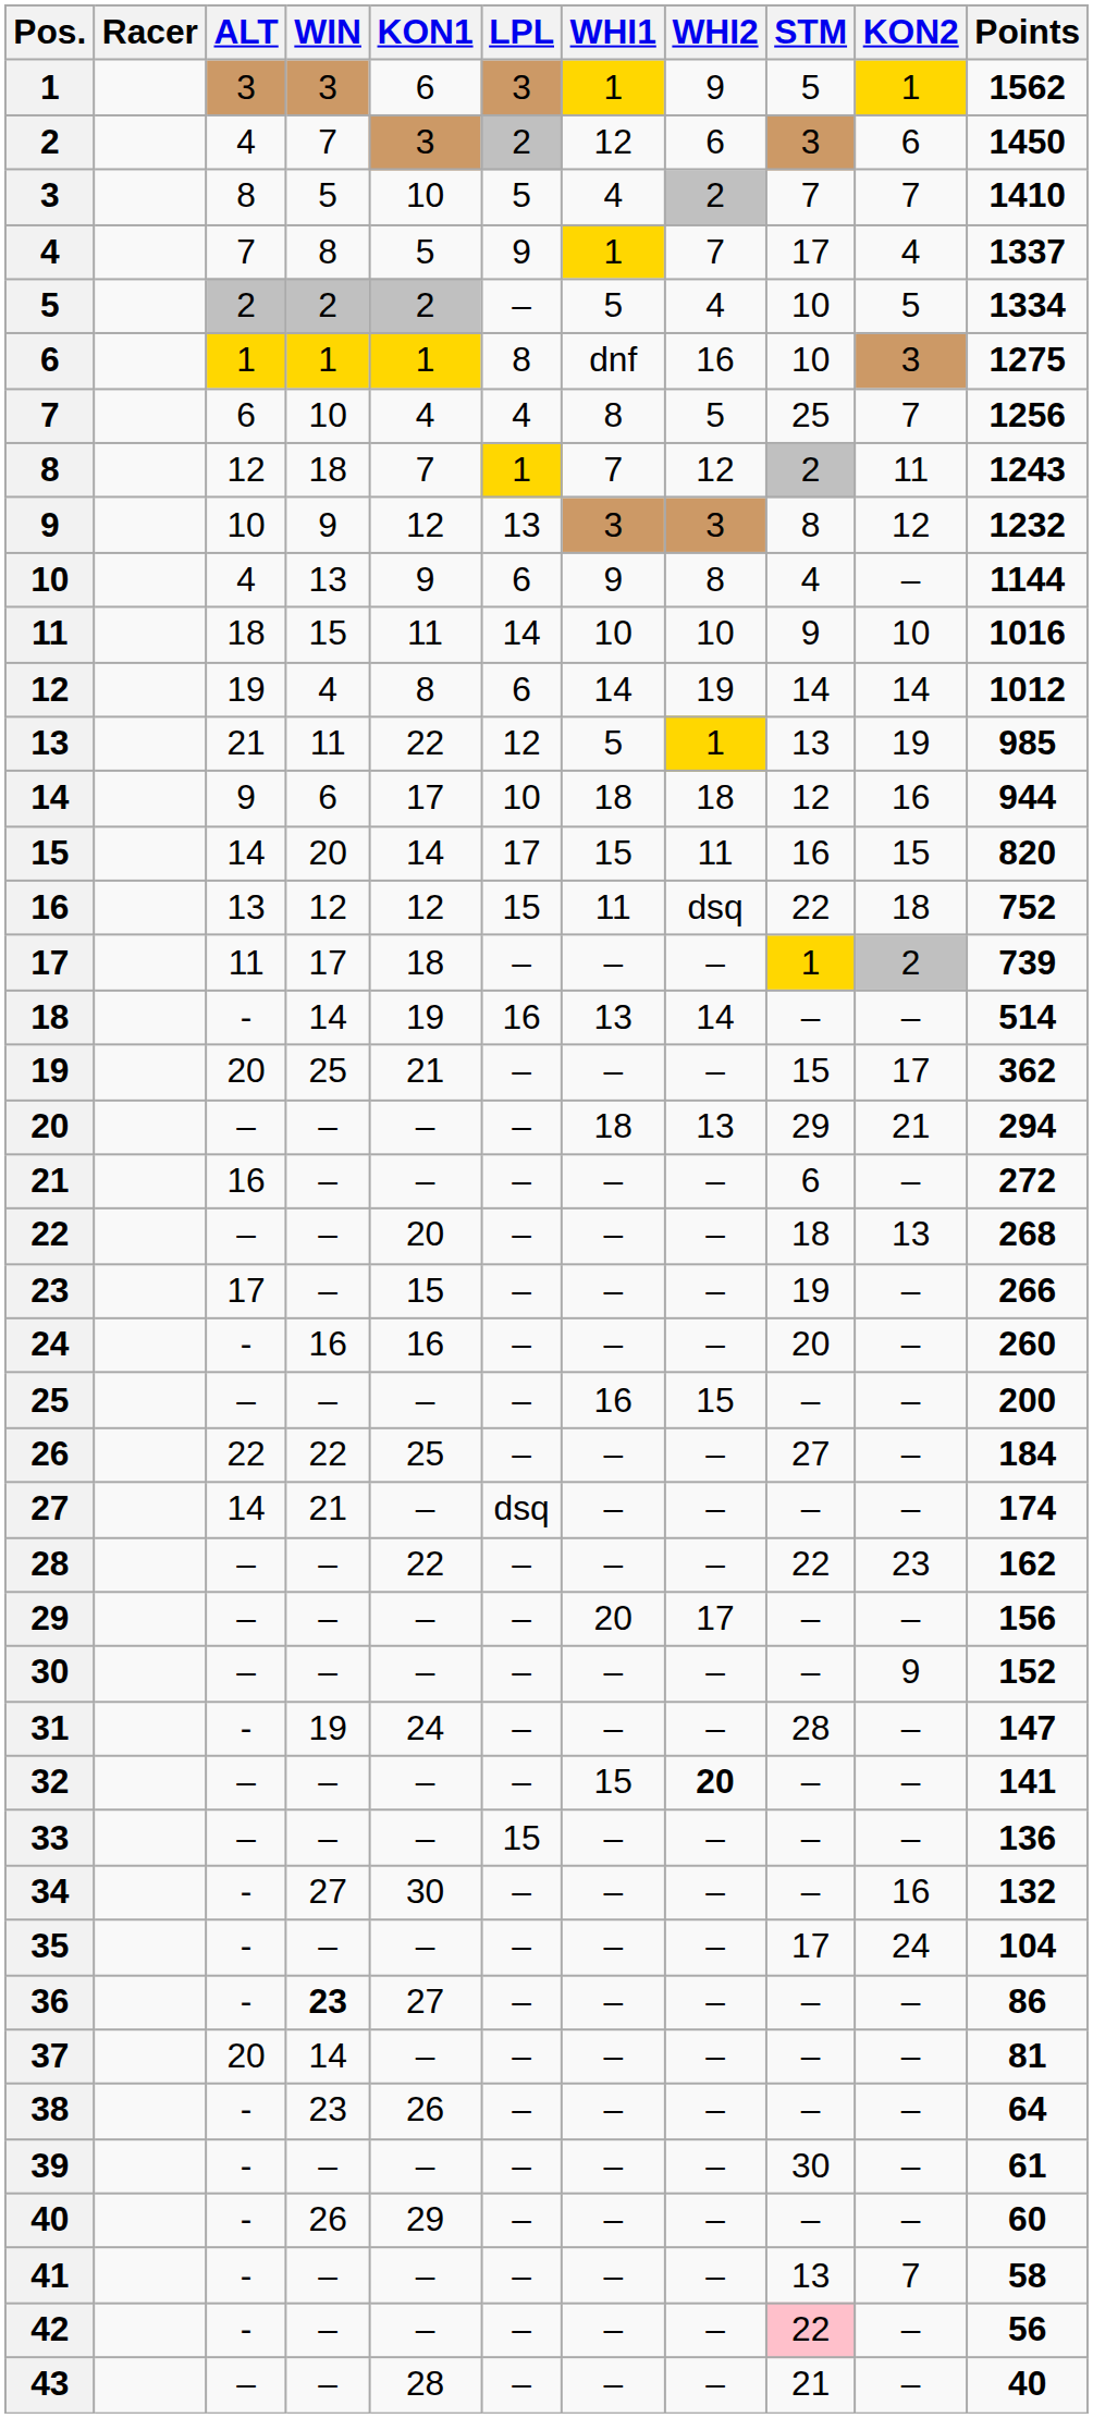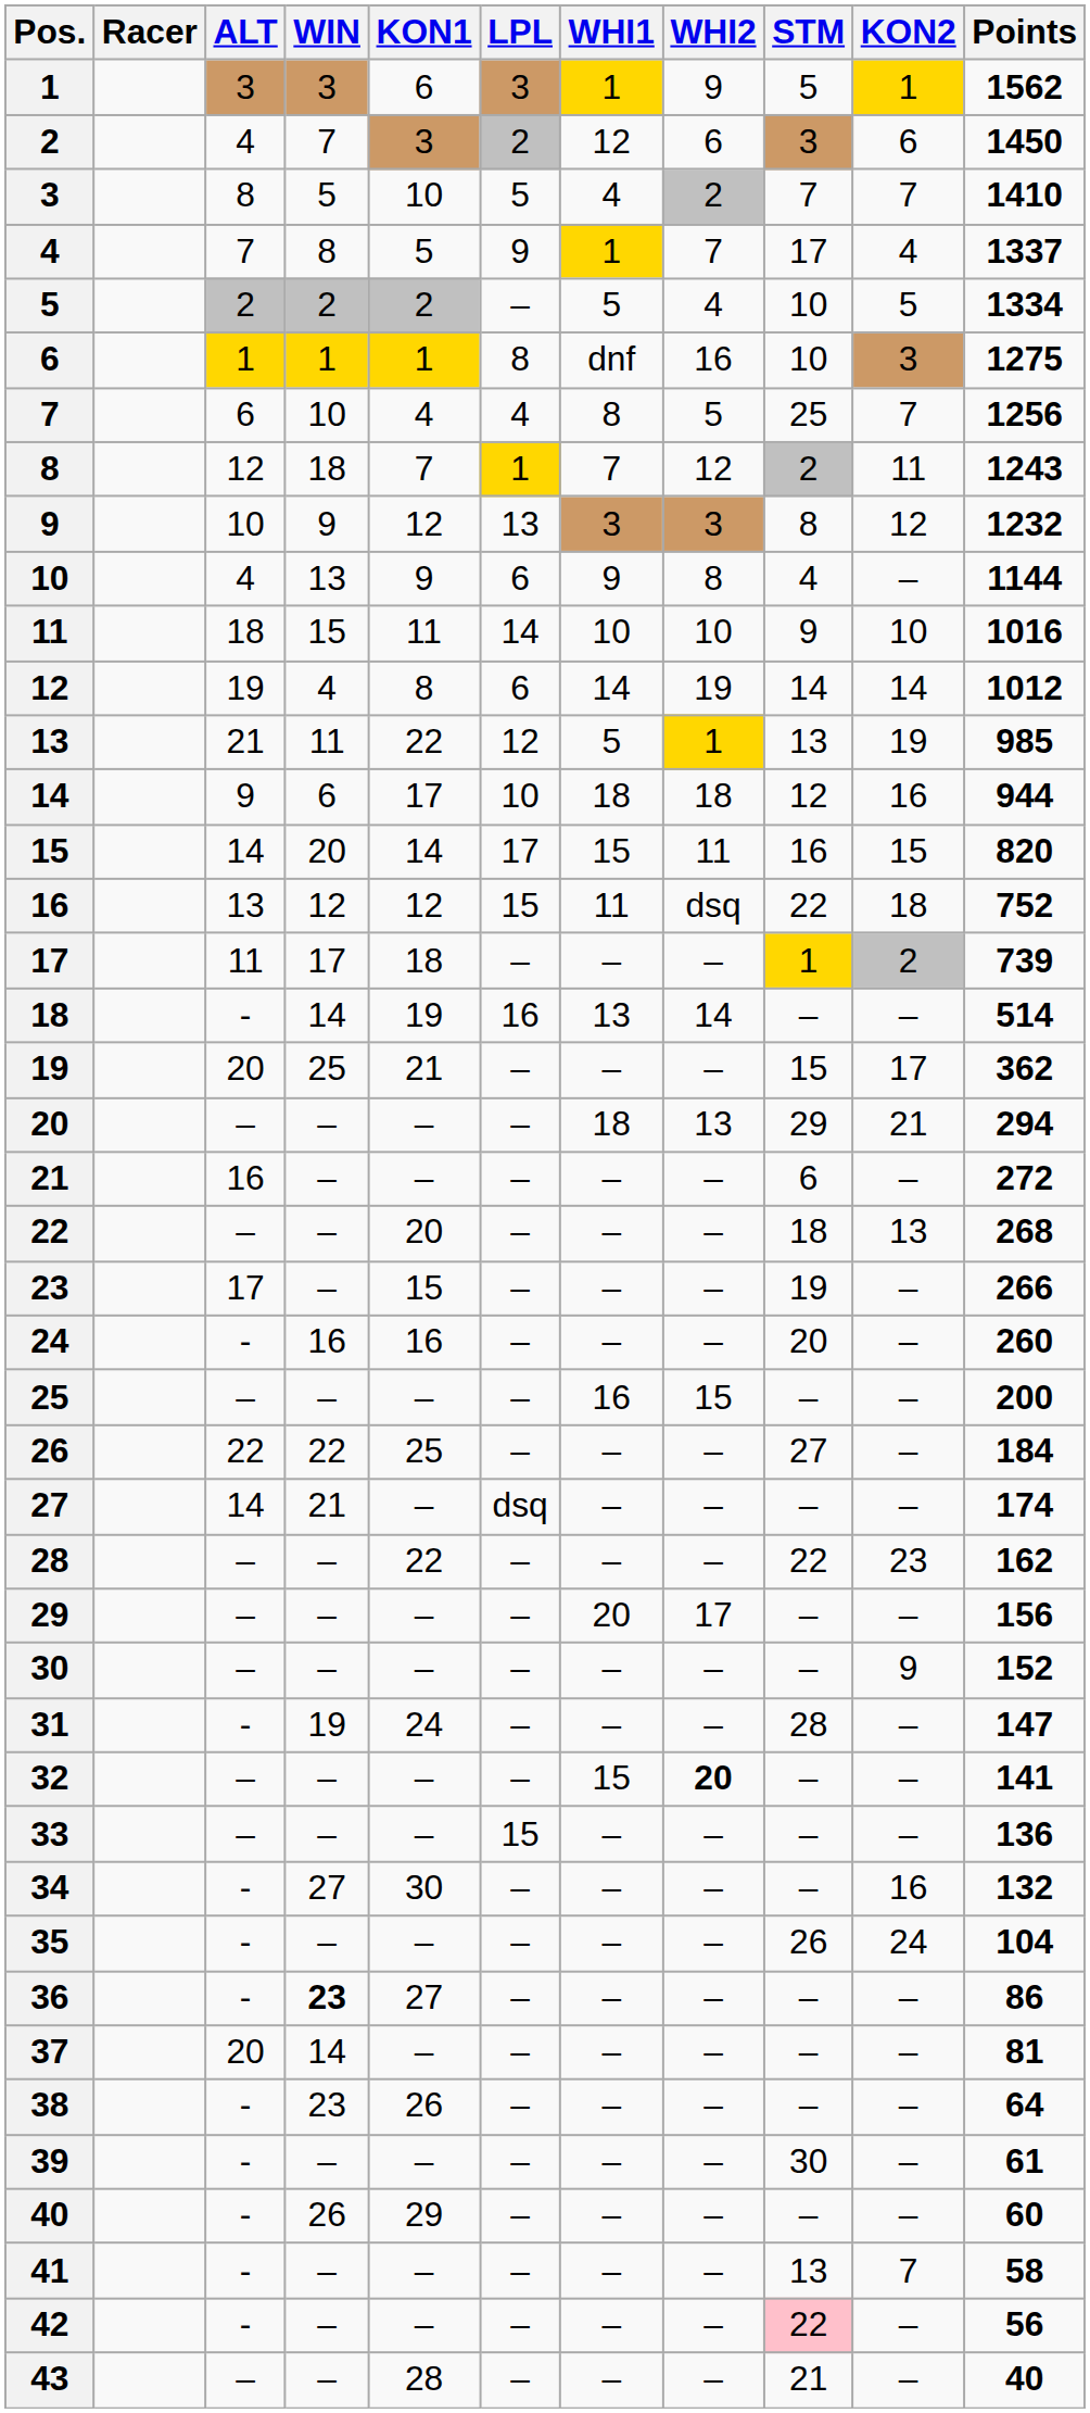 <table class="wikitable sortable plainrowheaders" style="text-align:center;">
 <tr>
 <th scope="col">Pos.</th>
 <th scope="col">Racer</th>
 <th scope="col"> <a href='#'>ALT</a></th>
 <th scope="col"> <a href='#'>WIN</a></th>
 <th scope="col"> <a href='#'>KON1</a></th>
 <th scope="col"> <a href='#'>LPL</a></th>
 <th scope="col"> <a href='#'>WHI1</a></th>
 <th scope="col"> <a href='#'>WHI2</a></th>
 <th scope="col"> <a href='#'>STM</a></th>
 <th scope="col"> <a href='#'>KON2</a></th>
 <th style="width:45px;">Points</th>
 </tr>
 <tr>
 <th style="text-align:center;">1</th>
 <td align="left"></td>
 <td style="background:#c96;">3</td>
 <td style="background:#c96;">3</td>
 <td>6</td>
 <td style="background:#c96;">3</td>
 <td style="background:gold;">1</td>
 <td>9</td>
 <td>5</td>
 <td style="background:gold;">1</td>
 <td><strong>1562</strong></td>
 </tr>
 <tr>
 <th style="text-align:center;">2</th>
 <td align="left"></td>
 <td>4</td>
 <td>7</td>
 <td style="background:#c96;">3</td>
 <td style="background:silver;">2</td>
 <td>12</td>
 <td>6</td>
 <td style="background:#c96;">3</td>
 <td>6</td>
 <td><strong>1450</strong></td>
 </tr>
 <tr>
 <th style="text-align:center;">3</th>
 <td align="left"></td>
 <td>8</td>
 <td>5</td>
 <td>10</td>
 <td>5</td>
 <td>4</td>
 <td style="background:silver;">2</td>
 <td>7</td>
 <td>7</td>
 <td><strong>1410</strong></td>
 </tr>
 <tr>
 <th style="text-align:center;">4</th>
 <td align="left"></td>
 <td>7</td>
 <td>8</td>
 <td>5</td>
 <td>9</td>
 <td style="background:gold;">1</td>
 <td>7</td>
 <td>17</td>
 <td>4</td>
 <td><strong>1337</strong></td>
 </tr>
 <tr>
 <th style="text-align:center;">5</th>
 <td align="left"></td>
 <td style="background:silver;">2</td>
 <td style="background:silver;">2</td>
 <td style="background:silver;">2</td>
 <td>–</td>
 <td>5</td>
 <td>4</td>
 <td>10</td>
 <td>5</td>
 <td><strong>1334</strong></td>
 </tr>
 <tr>
 <th style="text-align:center;">6</th>
 <td align="left"></td>
 <td style="background:gold;">1</td>
 <td style="background:gold;">1</td>
 <td style="background:gold;">1</td>
 <td>8</td>
 <td>dnf</td>
 <td>16</td>
 <td>10</td>
 <td style="background:#c96;">3</td>
 <td><strong>1275</strong></td>
 </tr>
 <tr>
 <th style="text-align:center;">7</th>
 <td align="left"></td>
 <td>6</td>
 <td>10</td>
 <td>4</td>
 <td>4</td>
 <td>8</td>
 <td>5</td>
 <td>25</td>
 <td>7</td>
 <td><strong>1256</strong></td>
 </tr>
 <tr>
 <th style="text-align:center;">8</th>
 <td align="left"></td>
 <td>12</td>
 <td>18</td>
 <td>7</td>
 <td style="background:gold;">1</td>
 <td>7</td>
 <td>12</td>
 <td style="background:silver;">2</td>
 <td>11</td>
 <td><strong>1243</strong></td>
 </tr>
 <tr>
 <th style="text-align:center;">9</th>
 <td align="left"></td>
 <td>10</td>
 <td>9</td>
 <td>12</td>
 <td>13</td>
 <td style="background:#c96;">3</td>
 <td style="background:#c96;">3</td>
 <td>8</td>
 <td>12</td>
 <td><strong>1232</strong></td>
 </tr>
 <tr>
 <th style="text-align:center;">10</th>
 <td align="left"></td>
 <td>4</td>
 <td>13</td>
 <td>9</td>
 <td>6</td>
 <td>9</td>
 <td>8</td>
 <td>4</td>
 <td>–</td>
 <td><strong>1144</strong></td>
 </tr>
 <tr>
 <th style="text-align:center;">11</th>
 <td align="left"></td>
 <td>18</td>
 <td>15</td>
 <td>11</td>
 <td>14</td>
 <td>10</td>
 <td>10</td>
 <td>9</td>
 <td>10</td>
 <td><strong>1016</strong></td>
 </tr>
 <tr>
 <th style="text-align:center;">12</th>
 <td align="left"></td>
 <td>19</td>
 <td>4</td>
 <td>8</td>
 <td>6</td>
 <td>14</td>
 <td>19</td>
 <td>14</td>
 <td>14</td>
 <td><strong>1012</strong></td>
 </tr>
 <tr>
 <th style="text-align:center;">13</th>
 <td align="left"></td>
 <td>21</td>
 <td>11</td>
 <td>22</td>
 <td>12</td>
 <td>5</td>
 <td style="background:gold;">1</td>
 <td>13</td>
 <td>19</td>
 <td><strong>985</strong></td>
 </tr>
 <tr>
 <th style="text-align:center;">14</th>
 <td align="left"></td>
 <td>9</td>
 <td>6</td>
 <td>17</td>
 <td>10</td>
 <td>18</td>
 <td>18</td>
 <td>12</td>
 <td>16</td>
 <td><strong>944</strong></td>
 </tr>
 <tr>
 <th style="text-align:center;">15</th>
 <td align="left"></td>
 <td>14</td>
 <td>20</td>
 <td>14</td>
 <td>17</td>
 <td>15</td>
 <td>11</td>
 <td>16</td>
 <td>15</td>
 <td><strong>820</strong></td>
 </tr>
 <tr>
 <th style="text-align:center;">16</th>
 <td align="left"></td>
 <td>13</td>
 <td>12</td>
 <td>12</td>
 <td>15</td>
 <td>11</td>
 <td>dsq</td>
 <td>22</td>
 <td>18</td>
 <td><strong>752</strong></td>
 </tr>
 <tr>
 <th style="text-align:center;">17</th>
 <td align="left"></td>
 <td>11</td>
 <td>17</td>
 <td>18</td>
 <td>–</td>
 <td>–</td>
 <td>–</td>
 <td style="background:gold;">1</td>
 <td style="background:silver;">2</td>
 <td><strong>739</strong></td>
 </tr>
 <tr>
 <th style="text-align:center;">18</th>
 <td align="left"></td>
 <td>-</td>
 <td>14</td>
 <td>19</td>
 <td>16</td>
 <td>13</td>
 <td>14</td>
 <td>–</td>
 <td>–</td>
 <td><strong>514</strong></td>
 </tr>
 <tr>
 <th style="text-align:center;">19</th>
 <td align="left"></td>
 <td>20</td>
 <td>25</td>
 <td>21</td>
 <td>–</td>
 <td>–</td>
 <td>–</td>
 <td>15</td>
 <td>17</td>
 <td><strong>362</strong></td>
 </tr>
 <tr>
 <th style="text-align:center;">20</th>
 <td align="left"></td>
 <td>–</td>
 <td>–</td>
 <td>–</td>
 <td>–</td>
 <td>18</td>
 <td>13</td>
 <td>29</td>
 <td>21</td>
 <td><strong>294</strong></td>
 </tr>
 <tr>
 <th style="text-align:center;">21</th>
 <td align="left"></td>
 <td>16</td>
 <td>–</td>
 <td>–</td>
 <td>–</td>
 <td>–</td>
 <td>–</td>
 <td>6</td>
 <td>–</td>
 <td><strong>272</strong></td>
 </tr>
 <tr>
 <th style="text-align:center;">22</th>
 <td align="left"></td>
 <td>–</td>
 <td>–</td>
 <td>20</td>
 <td>–</td>
 <td>–</td>
 <td>–</td>
 <td>18</td>
 <td>13</td>
 <td><strong>268</strong></td>
 </tr>
 <tr>
 <th style="text-align:center;">23</th>
 <td align="left"></td>
 <td>17</td>
 <td>–</td>
 <td>15</td>
 <td>–</td>
 <td>–</td>
 <td>–</td>
 <td>19</td>
 <td>–</td>
 <td><strong>266</strong></td>
 </tr>
 <tr>
 <th style="text-align:center;">24</th>
 <td align="left"></td>
 <td>-</td>
 <td>16</td>
 <td>16</td>
 <td>–</td>
 <td>–</td>
 <td>–</td>
 <td>20</td>
 <td>–</td>
 <td><strong>260</strong></td>
 </tr>
 <tr>
 <th style="text-align:center;">25</th>
 <td align="left"></td>
 <td>–</td>
 <td>–</td>
 <td>–</td>
 <td>–</td>
 <td>16</td>
 <td>15</td>
 <td>–</td>
 <td>–</td>
 <td><strong>200</strong></td>
 </tr>
 <tr>
 <th style="text-align:center;">26</th>
 <td align="left"></td>
 <td>22</td>
 <td>22</td>
 <td>25</td>
 <td>–</td>
 <td>–</td>
 <td>–</td>
 <td>27</td>
 <td>–</td>
 <td><strong>184</strong></td>
 </tr>
 <tr>
 <th style="text-align:center;">27</th>
 <td align="left"></td>
 <td>14</td>
 <td>21</td>
 <td>–</td>
 <td>dsq</td>
 <td>–</td>
 <td>–</td>
 <td>–</td>
 <td>–</td>
 <td><strong>174</strong></td>
 </tr>
 <tr>
 <th style="text-align:center;">28</th>
 <td align="left"></td>
 <td>–</td>
 <td>–</td>
 <td>22</td>
 <td>–</td>
 <td>–</td>
 <td>–</td>
 <td>22</td>
 <td>23</td>
 <td><strong>162</strong></td>
 </tr>
 <tr>
 <th style="text-align:center;">29</th>
 <td align="left"></td>
 <td>–</td>
 <td>–</td>
 <td>–</td>
 <td>–</td>
 <td>20</td>
 <td>17</td>
 <td>–</td>
 <td>–</td>
 <td><strong>156</strong></td>
 </tr>
 <tr>
 <th style="text-align:center;">30</th>
 <td align="left"></td>
 <td>–</td>
 <td>–</td>
 <td>–</td>
 <td>–</td>
 <td>–</td>
 <td>–</td>
 <td>–</td>
 <td>9</td>
 <td><strong>152</strong></td>
 </tr>
 <tr>
 <th style="text-align:center;">31</th>
 <td align="left"></td>
 <td>-</td>
 <td>19</td>
 <td>24</td>
 <td>–</td>
 <td>–</td>
 <td>–</td>
 <td>28</td>
 <td>–</td>
 <td><strong>147</strong></td>
 </tr>
 <tr>
 <th style="text-align:center;">32</th>
 <td align="left"></td>
 <td>–</td>
 <td>–</td>
 <td>–</td>
 <td>–</td>
 <td>15</td>
 <td><strong>20</strong></td>
 <td>–</td>
 <td>–</td>
 <td><strong>141</strong></td>
 </tr>
 <tr>
 <th style="text-align:center;">33</th>
 <td align="left"></td>
 <td>–</td>
 <td>–</td>
 <td>–</td>
 <td>15</td>
 <td>–</td>
 <td>–</td>
 <td>–</td>
 <td>–</td>
 <td><strong>136</strong></td>
 </tr>
 <tr>
 <th style="text-align:center;">34</th>
 <td align="left"></td>
 <td>-</td>
 <td>27</td>
 <td>30</td>
 <td>–</td>
 <td>–</td>
 <td>–</td>
 <td>–</td>
 <td>16</td>
 <td><strong>132</strong></td>
 </tr>
 <tr>
 <th style="text-align:center;">35</th>
 <td align="left"></td>
 <td>-</td>
 <td>–</td>
 <td>–</td>
 <td>–</td>
 <td>–</td>
 <td>–</td>
-<td>17</td>
+<td>26</td>
 <td>24</td>
 <td><strong>104</strong></td>
 </tr>
 <tr>
 <th style="text-align:center;">36</th>
 <td align="left"></td>
 <td>-</td>
 <td><strong>23</strong></td>
 <td>27</td>
 <td>–</td>
 <td>–</td>
 <td>–</td>
 <td>–</td>
 <td>–</td>
 <td><strong>86</strong></td>
 </tr>
 <tr>
 <th style="text-align:center;">37</th>
 <td align="left"></td>
 <td>20</td>
 <td>14</td>
 <td>–</td>
 <td>–</td>
 <td>–</td>
 <td>–</td>
 <td>–</td>
 <td>–</td>
 <td><strong>81</strong></td>
 </tr>
 <tr>
 <th style="text-align:center;">38</th>
 <td align="left"></td>
 <td>-</td>
 <td>23</td>
 <td>26</td>
 <td>–</td>
 <td>–</td>
 <td>–</td>
 <td>–</td>
 <td>–</td>
 <td><strong>64</strong></td>
 </tr>
 <tr>
 <th style="text-align:center;">39</th>
 <td align="left"></td>
 <td>-</td>
 <td>–</td>
 <td>–</td>
 <td>–</td>
 <td>–</td>
 <td>–</td>
 <td>30</td>
 <td>–</td>
 <td><strong>61</strong></td>
 </tr>
 <tr>
 <th style="text-align:center;">40</th>
 <td align="left"></td>
 <td>-</td>
 <td>26</td>
 <td>29</td>
 <td>–</td>
 <td>–</td>
 <td>–</td>
 <td>–</td>
 <td>–</td>
 <td><strong>60</strong></td>
 </tr>
 <tr>
 <th style="text-align:center;">41</th>
 <td align="left"></td>
 <td>-</td>
 <td>–</td>
 <td>–</td>
 <td>–</td>
 <td>–</td>
 <td>–</td>
 <td>13</td>
 <td>7</td>
 <td><strong>58</strong></td>
 </tr>
 <tr>
 <th style="text-align:center;">42</th>
 <td align="left"></td>
 <td>-</td>
 <td>–</td>
 <td>–</td>
 <td>–</td>
 <td>–</td>
 <td>–</td>
 <td style="background: pink;">22</td>
 <td>–</td>
 <td><strong>56</strong></td>
 </tr>
 <tr>
 <th style="text-align:center;">43</th>
 <td align="left"></td>
 <td>–</td>
 <td>–</td>
 <td>28</td>
 <td>–</td>
 <td>–</td>
 <td>–</td>
 <td>21</td>
 <td>–</td>
 <td><strong>40</strong></td>
 </tr>
 </table>
